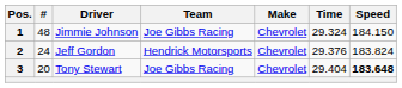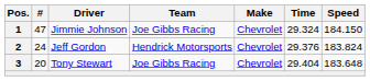 <table class="wikitable" style="font-size:95%">
 <tr>
 <th>Pos.</th>
 <th>#</th>
 <th>Driver</th>
 <th>Team</th>
 <th>Make</th>
 <th>Time</th>
 <th>Speed</th>
 </tr>
 <tr>
 <th>1</th>
-<td>48</td>
+<td>47</td>
 <td><a href='#'>Jimmie Johnson</a></td>
 <td><a href='#'>Joe Gibbs Racing</a></td>
 <td><a href='#'>Chevrolet</a></td>
 <td>29.324</td>
 <td>184.150</td>
 </tr>
 <tr>
 <th>2</th>
 <td>24</td>
 <td><a href='#'>Jeff Gordon</a></td>
 <td><a href='#'>Hendrick Motorsports</a></td>
 <td><a href='#'>Chevrolet</a></td>
 <td>29.376</td>
 <td>183.824</td>
 </tr>
 <tr>
 <th>3</th>
 <td>20</td>
 <td><a href='#'>Tony Stewart</a></td>
 <td><a href='#'>Joe Gibbs Racing</a></td>
 <td><a href='#'>Chevrolet</a></td>
 <td>29.404</td>
-<td><strong>183.648</strong></td>
+<td>183.648</td>
 </tr>
 <tr>
 <th colspan="7"></th>
 </tr>
 </table>
